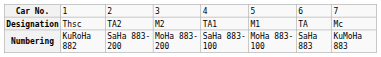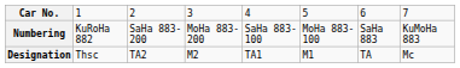 <table class="wikitable">
 <tr>
 <th>Car No.</th>
 <td>1</td>
 <td>2</td>
 <td>3</td>
 <td>4</td>
 <td>5</td>
 <td>6</td>
 <td>7</td>
 </tr>
 <tr>
+<th>Numbering</th>
+<td>KuRoHa 882</td>
+<td>SaHa 883-200</td>
+<td>MoHa 883-200</td>
+<td>SaHa 883-100</td>
+<td>MoHa 883-100</td>
+<td>SaHa 883</td>
+<td>KuMoHa 883</td>
+</tr>
+<tr>
 <th>Designation</th>
 <td>Thsc</td>
 <td>TA2</td>
 <td>M2</td>
 <td>TA1</td>
 <td>M1</td>
 <td>TA</td>
 <td>Mc</td>
 </tr>
-<tr>
-<th>Numbering</th>
-<td>KuRoHa 882</td>
-<td>SaHa 883-200</td>
-<td>MoHa 883-200</td>
-<td>SaHa 883-100</td>
-<td>MoHa 883-100</td>
-<td>SaHa 883</td>
-<td>KuMoHa 883</td>
-</tr>
 </table>
